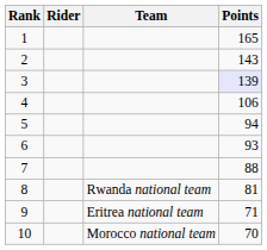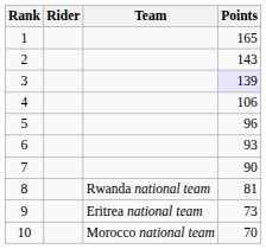 <table class="wikitable">
 <tr>
 <th scope="col">Rank</th>
 <th scope="col">Rider</th>
 <th scope="col">Team</th>
 <th scope="col">Points</th>
 </tr>
 <tr>
 <td style="text-align:center;">1</td>
 <td> </td>
 <td></td>
 <td style="text-align:right;">165</td>
 </tr>
 <tr>
 <td style="text-align:center;">2</td>
 <td></td>
 <td></td>
 <td style="text-align:right;">143</td>
 </tr>
 <tr>
 <td style="text-align:center;">3</td>
 <td></td>
 <td></td>
 <td style="background: lavender; text-align:right;">139</td>
 </tr>
 <tr>
 <td style="text-align:center;">4</td>
 <td></td>
 <td></td>
 <td style="text-align:right;">106</td>
 </tr>
 <tr>
 <td style="text-align:center;">5</td>
 <td></td>
 <td></td>
-<td style="text-align:right;">94</td>
+<td style="text-align:right;">96</td>
 </tr>
 <tr>
 <td style="text-align:center;">6</td>
 <td></td>
 <td></td>
 <td style="text-align:right;">93</td>
 </tr>
 <tr>
 <td style="text-align:center;">7</td>
 <td></td>
 <td></td>
-<td style="text-align:right;">88</td>
+<td style="text-align:right;">90</td>
 </tr>
 <tr>
 <td style="text-align:center;">8</td>
 <td></td>
 <td>Rwanda <em>national team</em></td>
 <td style="text-align:right;">81</td>
 </tr>
 <tr>
 <td style="text-align:center;">9</td>
 <td></td>
 <td>Eritrea <em>national team</em></td>
-<td style="text-align:right;">71</td>
+<td style="text-align:right;">73</td>
 </tr>
 <tr>
 <td style="text-align:center;">10</td>
 <td> </td>
 <td>Morocco <em>national team</em></td>
 <td style="text-align:right;">70</td>
 </tr>
 </table>
